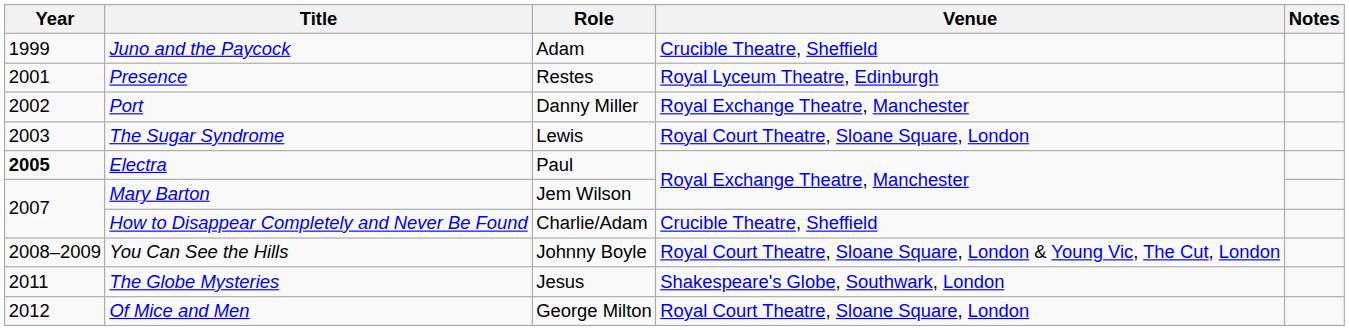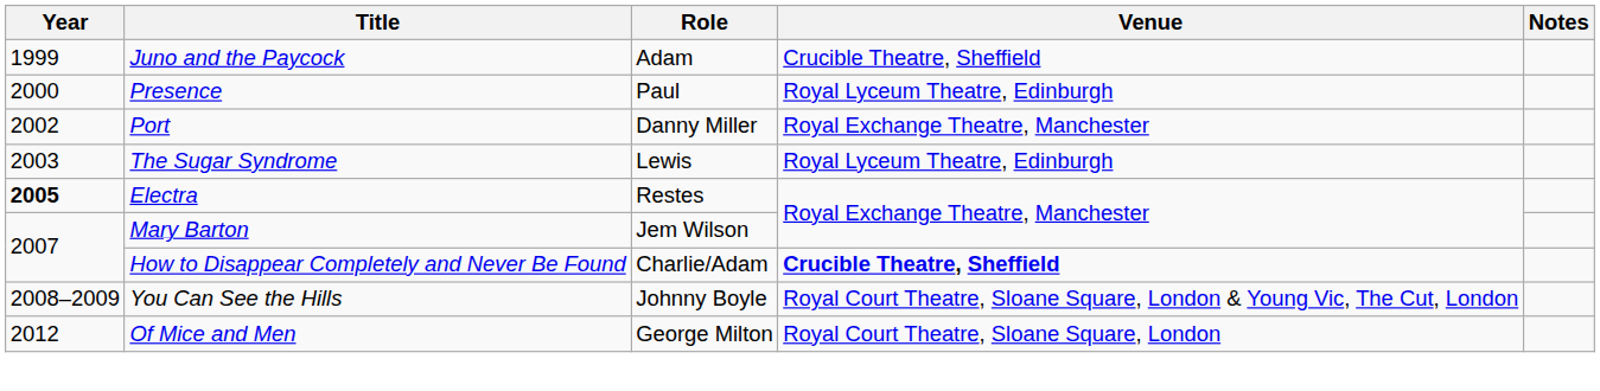 <table class="wikitable sortable">
 <tr>
 <th>Year</th>
 <th>Title</th>
 <th>Role</th>
 <th>Venue</th>
 <th>Notes</th>
 </tr>
 <tr>
 <td>1999</td>
 <td><em><a href='#'>Juno and the Paycock</a></em></td>
 <td>Adam</td>
 <td><a href='#'>Crucible Theatre</a>, <a href='#'>Sheffield</a></td>
 <td></td>
 </tr>
 <tr>
-<td>2001</td>
+<td>2000</td>
 <td><em><a href='#'>Presence</a></em></td>
-<td>Restes</td>
+<td>Paul</td>
 <td><a href='#'>Royal Lyceum Theatre</a>, <a href='#'>Edinburgh</a></td>
 <td></td>
 </tr>
 <tr>
 <td>2002</td>
 <td><em><a href='#'>Port</a></em></td>
 <td>Danny Miller</td>
 <td><a href='#'>Royal Exchange Theatre</a>, <a href='#'>Manchester</a></td>
 <td></td>
 </tr>
 <tr>
 <td>2003</td>
 <td><em><a href='#'>The Sugar Syndrome</a></em></td>
 <td>Lewis</td>
-<td><a href='#'>Royal Court Theatre</a>, <a href='#'>Sloane Square</a>, <a href='#'>London</a></td>
+<td><a href='#'>Royal Lyceum Theatre</a>, <a href='#'>Edinburgh</a></td>
 <td></td>
 </tr>
 <tr>
 <td><strong>2005</strong></td>
 <td><em><a href='#'>Electra</a></em></td>
-<td>Paul</td>
+<td>Restes</td>
 <td rowspan="2"><a href='#'>Royal Exchange Theatre</a>, <a href='#'>Manchester</a></td>
 <td></td>
 </tr>
 <tr>
 <td rowspan="2">2007</td>
 <td><em><a href='#'>Mary Barton</a></em></td>
 <td>Jem Wilson</td>
 <td></td>
 </tr>
 <tr>
 <td><em><a href='#'>How to Disappear Completely and Never Be Found</a></em></td>
 <td>Charlie/Adam</td>
-<td><a href='#'>Crucible Theatre</a>, <a href='#'>Sheffield</a></td>
+<td><strong><a href='#'>Crucible Theatre</a>, <a href='#'>Sheffield</a></strong></td>
 <td></td>
 </tr>
 <tr>
 <td>2008–2009</td>
 <td><em>You Can See the Hills</em></td>
 <td>Johnny Boyle</td>
 <td><a href='#'>Royal Court Theatre</a>, <a href='#'>Sloane Square</a>, <a href='#'>London</a> & <a href='#'>Young Vic</a>, <a href='#'>The Cut</a>, <a href='#'>London</a></td>
 <td></td>
 </tr>
 <tr>
-<td>2011</td>
-<td><em><a href='#'>The Globe Mysteries</a></em></td>
-<td>Jesus</td>
-<td><a href='#'>Shakespeare's Globe</a>, <a href='#'>Southwark</a>, <a href='#'>London</a></td>
-<td></td>
-</tr>
-<tr>
 <td>2012</td>
 <td><em><a href='#'>Of Mice and Men</a></em></td>
 <td>George Milton</td>
 <td><a href='#'>Royal Court Theatre</a>, <a href='#'>Sloane Square</a>, <a href='#'>London</a></td>
 <td></td>
 </tr>
 </table>
